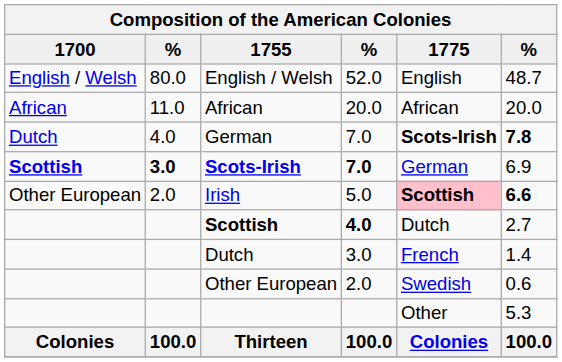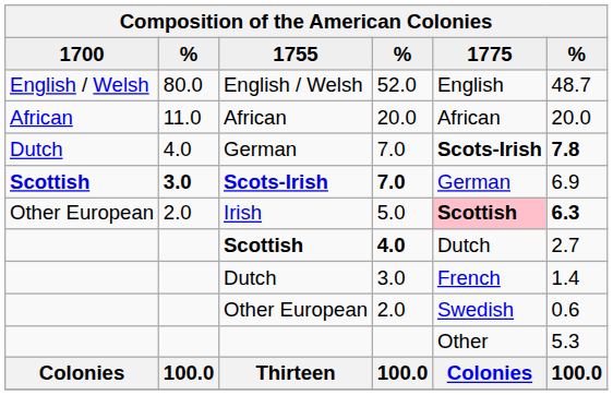 <table class="sort wikitable sortable" style="font-size: 90%">
 <tr>
 <th colspan=6>Composition of the American Colonies</th>
 </tr>
 <tr>
 <th style="background:#efefef;">1700</th>
 <th style="background:#efefef;">%</th>
 <th style="background:#efefef;">1755</th>
 <th style="background:#efefef;">%</th>
 <th style="background:#efefef;">1775</th>
 <th style="background:#efefef;">%</th>
 </tr>
 <tr>
 <td><a href='#'>English</a> / <a href='#'>Welsh</a></td>
 <td>80.0</td>
 <td>English / Welsh</td>
 <td>52.0</td>
 <td>English</td>
 <td>48.7</td>
 </tr>
 <tr>
 <td><a href='#'>African</a></td>
 <td>11.0</td>
 <td>African</td>
 <td>20.0</td>
 <td>African</td>
 <td>20.0</td>
 </tr>
 <tr>
 <td><a href='#'>Dutch</a></td>
 <td>4.0</td>
 <td>German</td>
 <td>7.0</td>
 <td><strong>Scots-Irish</strong></td>
 <td><strong>7.8</strong></td>
 </tr>
 <tr>
 <td><strong><a href='#'>Scottish</a></strong></td>
 <td><strong>3.0</strong></td>
 <td><strong><a href='#'>Scots-Irish</a></strong></td>
 <td><strong>7.0</strong></td>
 <td><a href='#'>German</a></td>
 <td>6.9</td>
 </tr>
 <tr>
 <td>Other European</td>
 <td>2.0</td>
 <td><a href='#'>Irish</a></td>
 <td>5.0</td>
 <td style="background: pink;"><strong>Scottish</strong></td>
-<td><strong>6.6</strong></td>
+<td><strong>6.3</strong></td>
 </tr>
 <tr>
 <td></td>
 <td></td>
 <td><strong>Scottish</strong></td>
 <td><strong>4.0</strong></td>
 <td>Dutch</td>
 <td>2.7</td>
 </tr>
 <tr>
 <td></td>
 <td></td>
 <td>Dutch</td>
 <td>3.0</td>
 <td><a href='#'>French</a></td>
 <td>1.4</td>
 </tr>
 <tr>
 <td></td>
 <td></td>
 <td>Other European</td>
 <td>2.0</td>
 <td><a href='#'>Swedish</a></td>
 <td>0.6</td>
 </tr>
 <tr>
 <td></td>
 <td></td>
 <td></td>
 <td></td>
 <td>Other</td>
 <td>5.3</td>
 </tr>
 <tr class="sortbottom" bgcolor="lightgrey">
 <th> Colonies</th>
 <th>100.0</th>
 <th> Thirteen</th>
 <th>100.0</th>
 <th> <a href='#'>Colonies</a></th>
 <th>100.0</th>
 </tr>
 <tr>
 </tr>
 </table>
